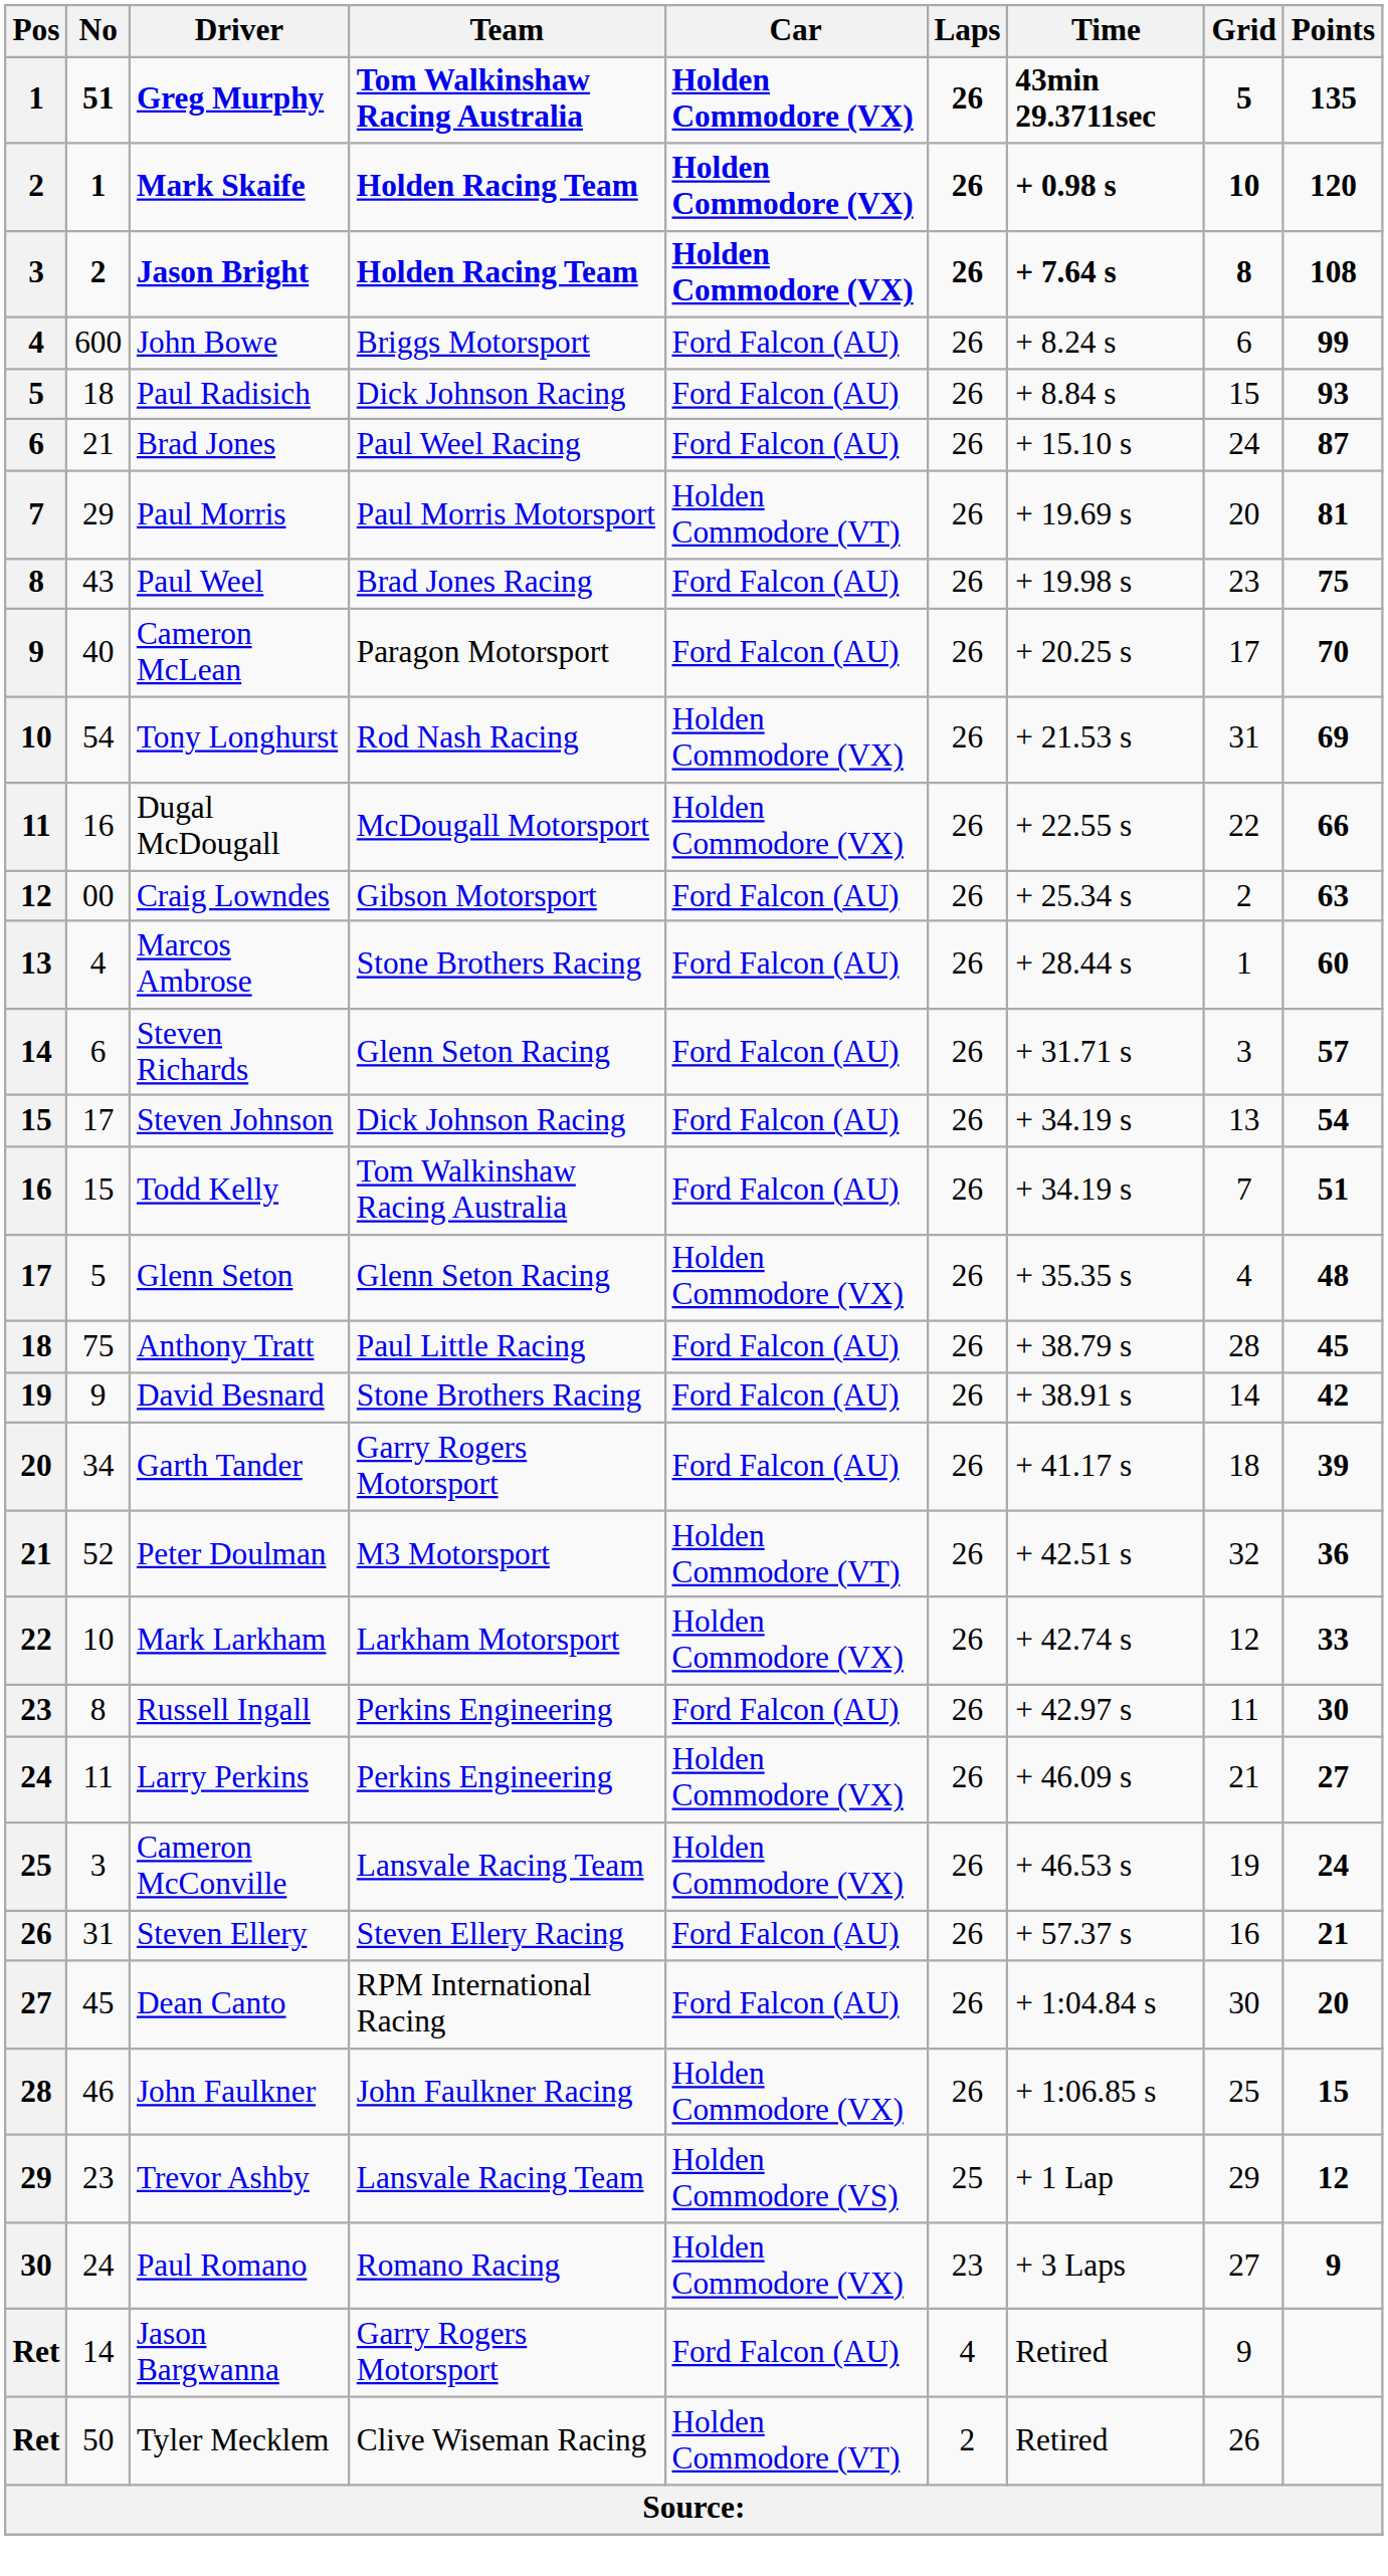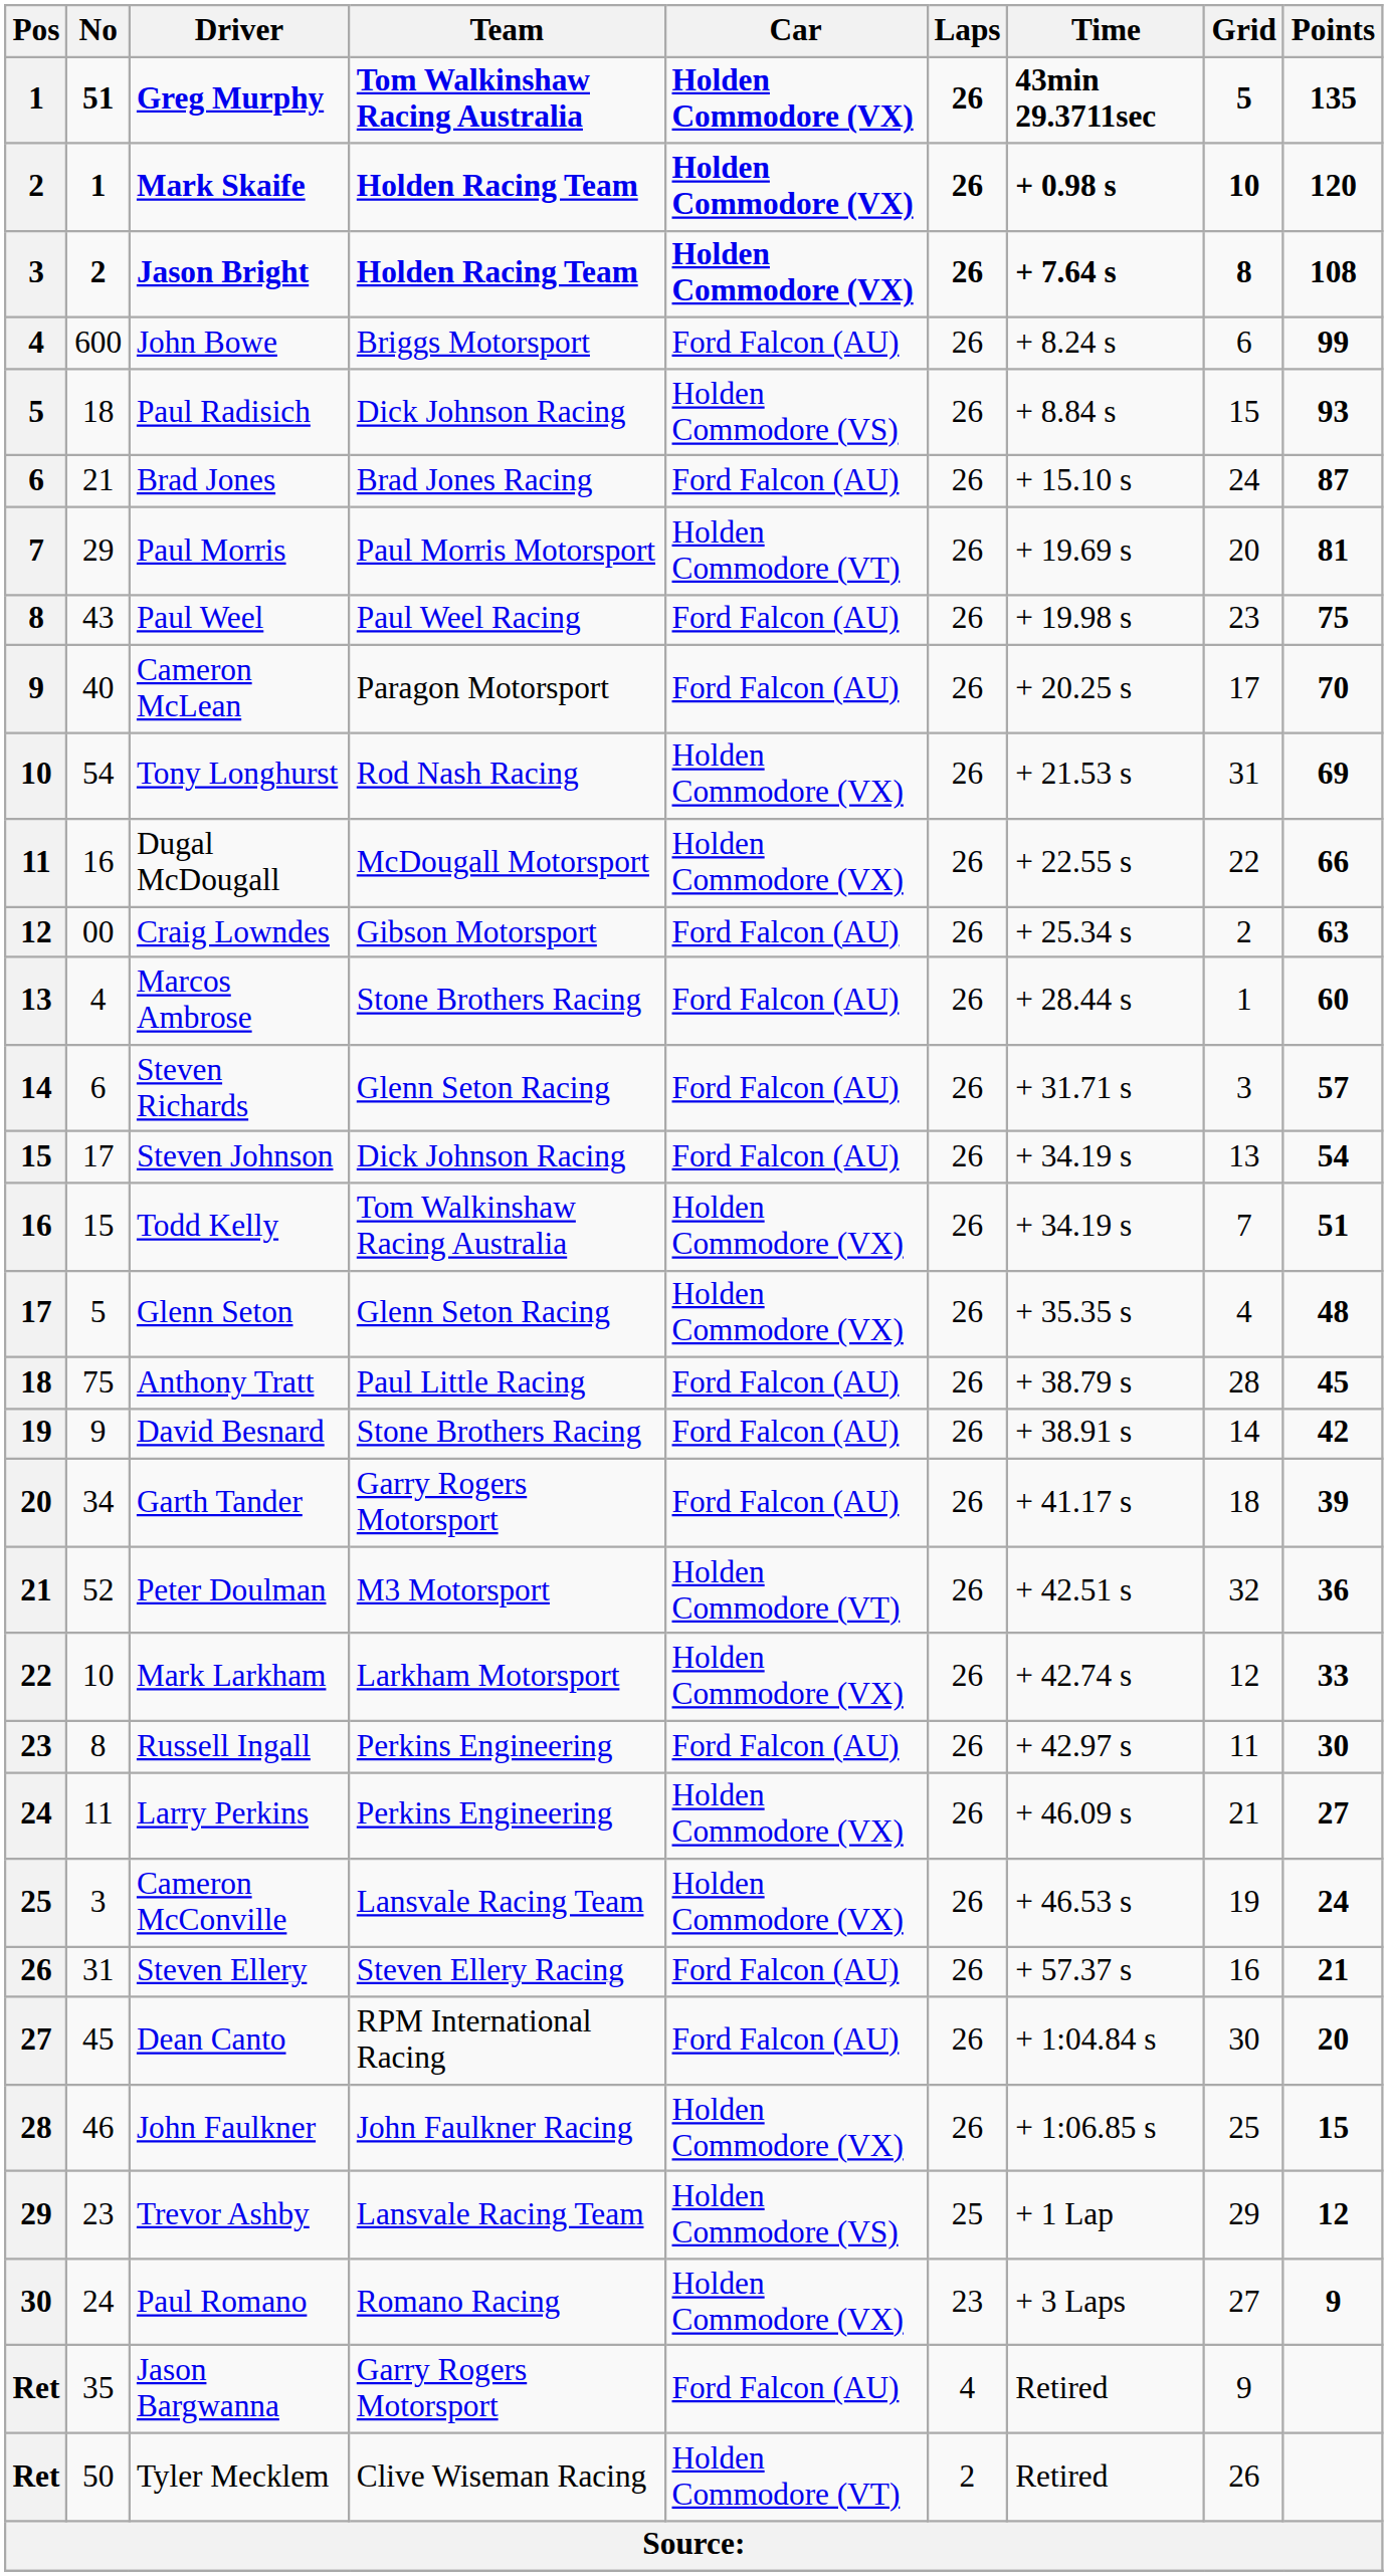 <table class="wikitable" style="font-size: 87%;">
 <tr>
 <th>Pos</th>
 <th>No</th>
 <th>Driver</th>
 <th>Team</th>
 <th>Car</th>
 <th>Laps</th>
 <th>Time</th>
 <th>Grid</th>
 <th>Points</th>
 </tr>
 <tr>
 <th>1</th>
 <td align=center><strong>51</strong></td>
 <td> <strong><a href='#'>Greg Murphy</a></strong></td>
 <td><strong><a href='#'>Tom Walkinshaw Racing Australia</a></strong></td>
 <td><strong><a href='#'>Holden Commodore (VX)</a></strong></td>
 <td align=center><strong>26</strong></td>
 <td><strong>43min 29.3711sec</strong></td>
 <td align=center><strong>5</strong></td>
 <td align=center><strong>135</strong></td>
 </tr>
 <tr>
 <th>2</th>
 <td align=center><strong>1</strong></td>
 <td> <strong><a href='#'>Mark Skaife</a></strong></td>
 <td><strong><a href='#'>Holden Racing Team</a></strong></td>
 <td><strong><a href='#'>Holden Commodore (VX)</a></strong></td>
 <td align=center><strong>26</strong></td>
 <td><strong>+ 0.98 s</strong></td>
 <td align=center><strong>10</strong></td>
 <td align=center><strong>120</strong></td>
 </tr>
 <tr>
 <th>3</th>
 <td align=center><strong>2</strong></td>
 <td> <strong><a href='#'>Jason Bright</a></strong></td>
 <td><strong><a href='#'>Holden Racing Team</a></strong></td>
 <td><strong><a href='#'>Holden Commodore (VX)</a></strong></td>
 <td align=center><strong>26</strong></td>
 <td><strong>+ 7.64 s</strong></td>
 <td align=center><strong>8</strong></td>
 <td align=center><strong>108</strong></td>
 </tr>
 <tr>
 <th>4</th>
 <td align=center>600</td>
 <td> <a href='#'>John Bowe</a></td>
 <td><a href='#'>Briggs Motorsport</a></td>
 <td><a href='#'>Ford Falcon (AU)</a></td>
 <td align=center>26</td>
 <td>+ 8.24 s</td>
 <td align=center>6</td>
 <td align=center><strong>99</strong></td>
 </tr>
 <tr>
 <th>5</th>
 <td align=center>18</td>
 <td> <a href='#'>Paul Radisich</a></td>
 <td><a href='#'>Dick Johnson Racing</a></td>
-<td><a href='#'>Ford Falcon (AU)</a></td>
+<td><a href='#'>Holden Commodore (VS)</a></td>
 <td align=center>26</td>
 <td>+ 8.84 s</td>
 <td align=center>15</td>
 <td align=center><strong>93</strong></td>
 </tr>
 <tr>
 <th>6</th>
 <td align=center>21</td>
 <td> <a href='#'>Brad Jones</a></td>
-<td><a href='#'>Paul Weel Racing</a></td>
+<td><a href='#'>Brad Jones Racing</a></td>
 <td><a href='#'>Ford Falcon (AU)</a></td>
 <td align=center>26</td>
 <td>+ 15.10 s</td>
 <td align=center>24</td>
 <td align=center><strong>87</strong></td>
 </tr>
 <tr>
 <th>7</th>
 <td align=center>29</td>
 <td> <a href='#'>Paul Morris</a></td>
 <td><a href='#'>Paul Morris Motorsport</a></td>
 <td><a href='#'>Holden Commodore (VT)</a></td>
 <td align=center>26</td>
 <td>+ 19.69 s</td>
 <td align=center>20</td>
 <td align=center><strong>81</strong></td>
 </tr>
 <tr>
 <th>8</th>
 <td align=center>43</td>
 <td> <a href='#'>Paul Weel</a></td>
-<td><a href='#'>Brad Jones Racing</a></td>
+<td><a href='#'>Paul Weel Racing</a></td>
 <td><a href='#'>Ford Falcon (AU)</a></td>
 <td align=center>26</td>
 <td>+ 19.98 s</td>
 <td align=center>23</td>
 <td align=center><strong>75</strong></td>
 </tr>
 <tr>
 <th>9</th>
 <td align=center>40</td>
 <td> <a href='#'>Cameron McLean</a></td>
 <td>Paragon Motorsport</td>
 <td><a href='#'>Ford Falcon (AU)</a></td>
 <td align=center>26</td>
 <td>+ 20.25 s</td>
 <td align=center>17</td>
 <td align=center><strong>70</strong></td>
 </tr>
 <tr>
 <th>10</th>
 <td align=center>54</td>
 <td> <a href='#'>Tony Longhurst</a></td>
 <td><a href='#'>Rod Nash Racing</a></td>
 <td><a href='#'>Holden Commodore (VX)</a></td>
 <td align=center>26</td>
 <td>+ 21.53 s</td>
 <td align=center>31</td>
 <td align=center><strong>69</strong></td>
 </tr>
 <tr>
 <th>11</th>
 <td align=center>16</td>
 <td> Dugal McDougall</td>
 <td><a href='#'>McDougall Motorsport</a></td>
 <td><a href='#'>Holden Commodore (VX)</a></td>
 <td align=center>26</td>
 <td>+ 22.55 s</td>
 <td align=center>22</td>
 <td align=center><strong>66</strong></td>
 </tr>
 <tr>
 <th>12</th>
 <td align=center>00</td>
 <td> <a href='#'>Craig Lowndes</a></td>
 <td><a href='#'>Gibson Motorsport</a></td>
 <td><a href='#'>Ford Falcon (AU)</a></td>
 <td align=center>26</td>
 <td>+ 25.34 s</td>
 <td align=center>2</td>
 <td align=center><strong>63</strong></td>
 </tr>
 <tr>
 <th>13</th>
 <td align=center>4</td>
 <td> <a href='#'>Marcos Ambrose</a></td>
 <td><a href='#'>Stone Brothers Racing</a></td>
 <td><a href='#'>Ford Falcon (AU)</a></td>
 <td align=center>26</td>
 <td>+ 28.44 s</td>
 <td align=center>1</td>
 <td align=center><strong>60</strong></td>
 </tr>
 <tr>
 <th>14</th>
 <td align=center>6</td>
 <td> <a href='#'>Steven Richards</a></td>
 <td><a href='#'>Glenn Seton Racing</a></td>
 <td><a href='#'>Ford Falcon (AU)</a></td>
 <td align=center>26</td>
 <td>+ 31.71 s</td>
 <td align=center>3</td>
 <td align=center><strong>57</strong></td>
 </tr>
 <tr>
 <th>15</th>
 <td align=center>17</td>
 <td> <a href='#'>Steven Johnson</a></td>
 <td><a href='#'>Dick Johnson Racing</a></td>
 <td><a href='#'>Ford Falcon (AU)</a></td>
 <td align=center>26</td>
 <td>+ 34.19 s</td>
 <td align=center>13</td>
 <td align=center><strong>54</strong></td>
 </tr>
 <tr>
 <th>16</th>
 <td align=center>15</td>
 <td> <a href='#'>Todd Kelly</a></td>
 <td><a href='#'>Tom Walkinshaw Racing Australia</a></td>
-<td><a href='#'>Ford Falcon (AU)</a></td>
+<td><a href='#'>Holden Commodore (VX)</a></td>
 <td align=center>26</td>
 <td>+ 34.19 s</td>
 <td align=center>7</td>
 <td align=center><strong>51</strong></td>
 </tr>
 <tr>
 <th>17</th>
 <td align=center>5</td>
 <td> <a href='#'>Glenn Seton</a></td>
 <td><a href='#'>Glenn Seton Racing</a></td>
 <td><a href='#'>Holden Commodore (VX)</a></td>
 <td align=center>26</td>
 <td>+ 35.35 s</td>
 <td align=center>4</td>
 <td align=center><strong>48</strong></td>
 </tr>
 <tr>
 <th>18</th>
 <td align=center>75</td>
 <td> <a href='#'>Anthony Tratt</a></td>
 <td><a href='#'>Paul Little Racing</a></td>
 <td><a href='#'>Ford Falcon (AU)</a></td>
 <td align=center>26</td>
 <td>+ 38.79 s</td>
 <td align=center>28</td>
 <td align=center><strong>45</strong></td>
 </tr>
 <tr>
 <th>19</th>
 <td align=center>9</td>
 <td> <a href='#'>David Besnard</a></td>
 <td><a href='#'>Stone Brothers Racing</a></td>
 <td><a href='#'>Ford Falcon (AU)</a></td>
 <td align=center>26</td>
 <td>+ 38.91 s</td>
 <td align=center>14</td>
 <td align=center><strong>42</strong></td>
 </tr>
 <tr>
 <th>20</th>
 <td align=center>34</td>
 <td> <a href='#'>Garth Tander</a></td>
 <td><a href='#'>Garry Rogers Motorsport</a></td>
 <td><a href='#'>Ford Falcon (AU)</a></td>
 <td align=center>26</td>
 <td>+ 41.17 s</td>
 <td align=center>18</td>
 <td align=center><strong>39</strong></td>
 </tr>
 <tr>
 <th>21</th>
 <td align=center>52</td>
 <td> <a href='#'>Peter Doulman</a></td>
 <td><a href='#'>M3 Motorsport</a></td>
 <td><a href='#'>Holden Commodore (VT)</a></td>
 <td align=center>26</td>
 <td>+ 42.51 s</td>
 <td align=center>32</td>
 <td align=center><strong>36</strong></td>
 </tr>
 <tr>
 <th>22</th>
 <td align=center>10</td>
 <td> <a href='#'>Mark Larkham</a></td>
 <td><a href='#'>Larkham Motorsport</a></td>
 <td><a href='#'>Holden Commodore (VX)</a></td>
 <td align=center>26</td>
 <td>+ 42.74 s</td>
 <td align=center>12</td>
 <td align=center><strong>33</strong></td>
 </tr>
 <tr>
 <th>23</th>
 <td align=center>8</td>
 <td> <a href='#'>Russell Ingall</a></td>
 <td><a href='#'>Perkins Engineering</a></td>
 <td><a href='#'>Ford Falcon (AU)</a></td>
 <td align=center>26</td>
 <td>+ 42.97 s</td>
 <td align=center>11</td>
 <td align=center><strong>30</strong></td>
 </tr>
 <tr>
 <th>24</th>
 <td align=center>11</td>
 <td> <a href='#'>Larry Perkins</a></td>
 <td><a href='#'>Perkins Engineering</a></td>
 <td><a href='#'>Holden Commodore (VX)</a></td>
 <td align=center>26</td>
 <td>+ 46.09 s</td>
 <td align=center>21</td>
 <td align=center><strong>27</strong></td>
 </tr>
 <tr>
 <th>25</th>
 <td align=center>3</td>
 <td> <a href='#'>Cameron McConville</a></td>
 <td><a href='#'>Lansvale Racing Team</a></td>
 <td><a href='#'>Holden Commodore (VX)</a></td>
 <td align=center>26</td>
 <td>+ 46.53 s</td>
 <td align=center>19</td>
 <td align=center><strong>24</strong></td>
 </tr>
 <tr>
 <th>26</th>
 <td align=center>31</td>
 <td> <a href='#'>Steven Ellery</a></td>
 <td><a href='#'>Steven Ellery Racing</a></td>
 <td><a href='#'>Ford Falcon (AU)</a></td>
 <td align=center>26</td>
 <td>+ 57.37 s</td>
 <td align=center>16</td>
 <td align=center><strong>21</strong></td>
 </tr>
 <tr>
 <th>27</th>
 <td align=center>45</td>
 <td> <a href='#'>Dean Canto</a></td>
 <td>RPM International Racing</td>
 <td><a href='#'>Ford Falcon (AU)</a></td>
 <td align=center>26</td>
 <td>+ 1:04.84 s</td>
 <td align=center>30</td>
 <td align=center><strong>20</strong></td>
 </tr>
 <tr>
 <th>28</th>
 <td align=center>46</td>
 <td> <a href='#'>John Faulkner</a></td>
 <td><a href='#'>John Faulkner Racing</a></td>
 <td><a href='#'>Holden Commodore (VX)</a></td>
 <td align=center>26</td>
 <td>+ 1:06.85 s</td>
 <td align=center>25</td>
 <td align=center><strong>15</strong></td>
 </tr>
 <tr>
 <th>29</th>
 <td align=center>23</td>
 <td> <a href='#'>Trevor Ashby</a></td>
 <td><a href='#'>Lansvale Racing Team</a></td>
 <td><a href='#'>Holden Commodore (VS)</a></td>
 <td align=center>25</td>
 <td>+ 1 Lap</td>
 <td align=center>29</td>
 <td align=center><strong>12</strong></td>
 </tr>
 <tr>
 <th>30</th>
 <td align=center>24</td>
 <td> <a href='#'>Paul Romano</a></td>
 <td><a href='#'>Romano Racing</a></td>
 <td><a href='#'>Holden Commodore (VX)</a></td>
 <td align=center>23</td>
 <td>+ 3 Laps</td>
 <td align=center>27</td>
 <td align=center><strong>9</strong></td>
 </tr>
 <tr>
 <th>Ret</th>
-<td align=center>14</td>
+<td align=center>35</td>
 <td> <a href='#'>Jason Bargwanna</a></td>
 <td><a href='#'>Garry Rogers Motorsport</a></td>
 <td><a href='#'>Ford Falcon (AU)</a></td>
 <td align=center>4</td>
 <td>Retired</td>
 <td align=center>9</td>
 <td></td>
 </tr>
 <tr>
 <th>Ret</th>
 <td align=center>50</td>
 <td> Tyler Mecklem</td>
 <td>Clive Wiseman Racing</td>
 <td><a href='#'>Holden Commodore (VT)</a></td>
 <td align=center>2</td>
 <td>Retired</td>
 <td align=center>26</td>
 <td></td>
 </tr>
 <tr>
 <th colspan=9>Source:</th>
 </tr>
 <tr>
 </tr>
 </table>
